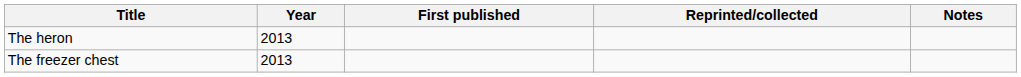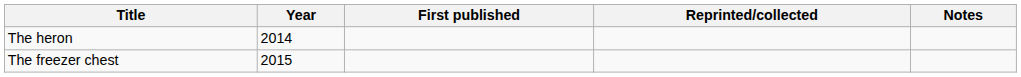 <table class='wikitable sortable' width='90%'>
 <tr>
 <th width=25%>Title</th>
 <th>Year</th>
 <th>First published</th>
 <th>Reprinted/collected</th>
 <th>Notes</th>
 </tr>
 <tr>
 <td data-sort-value="heron">The heron</td>
-<td>2013</td>
+<td>2014</td>
 <td></td>
 <td></td>
 <td></td>
 </tr>
 <tr>
 <td data-sort-value="freezer chest">The freezer chest</td>
-<td>2013</td>
+<td>2015</td>
 <td></td>
 <td></td>
 <td></td>
 </tr>
 </table>
